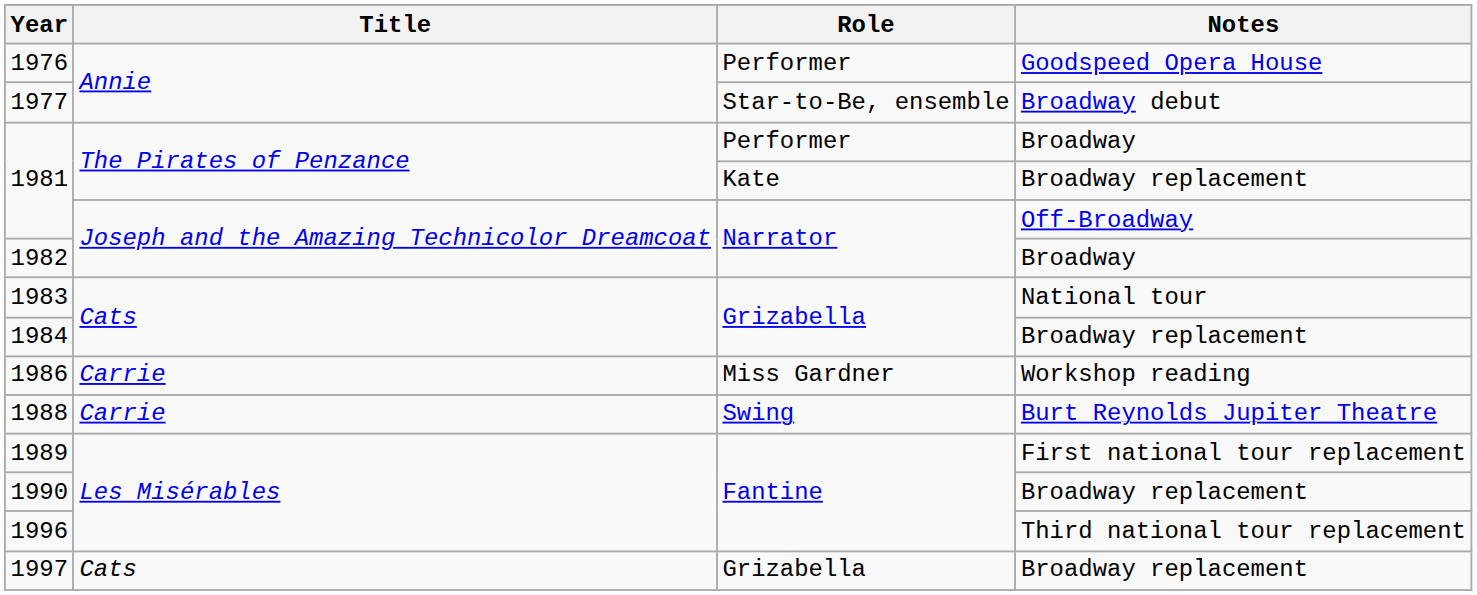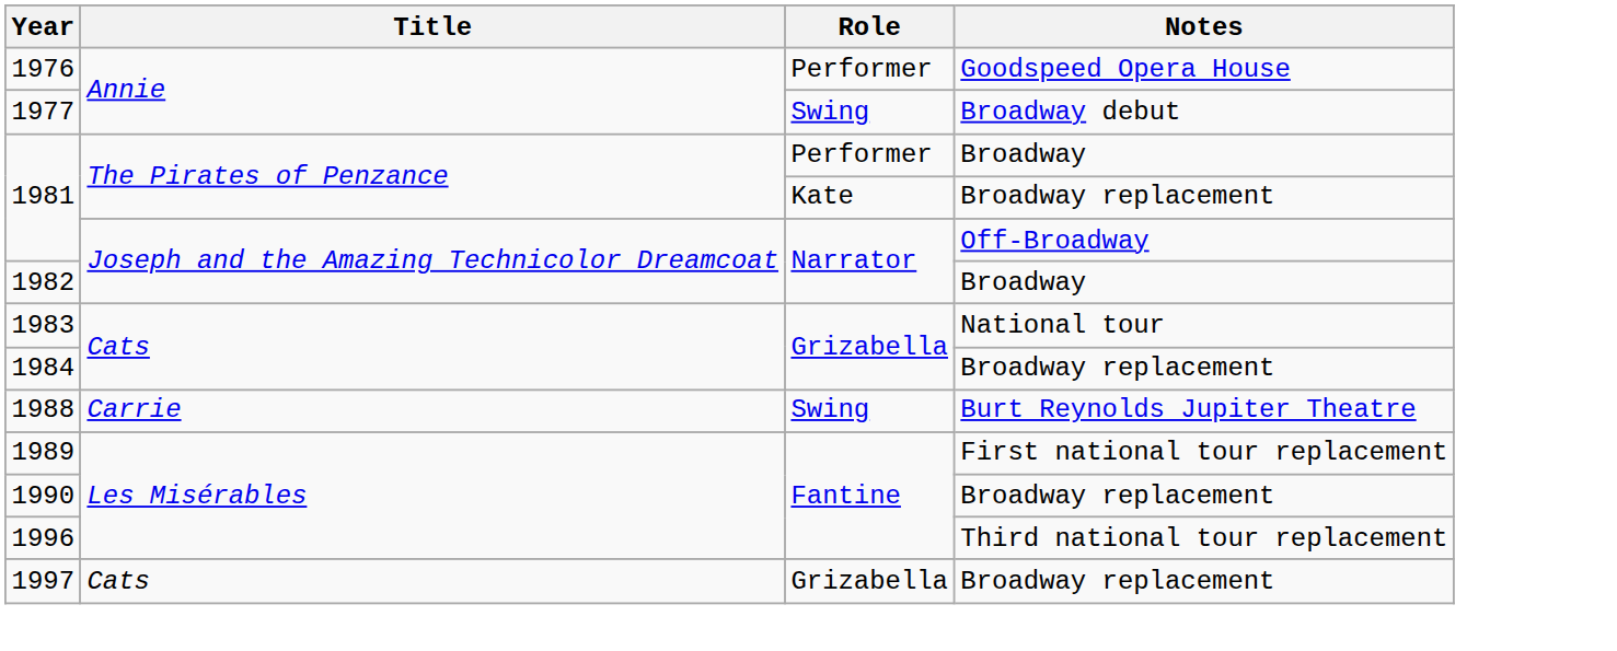 <table class="wikitable">
 <tr>
 <th>Year</th>
 <th>Title</th>
 <th>Role</th>
 <th>Notes</th>
 </tr>
 <tr>
 <td>1976</td>
 <td rowspan="2"><em><a href='#'>Annie</a></em></td>
 <td>Performer</td>
 <td><a href='#'>Goodspeed Opera House</a></td>
 </tr>
 <tr>
 <td>1977</td>
-<td>Star-to-Be, ensemble</td>
+<td><a href='#'>Swing</a></td>
 <td><a href='#'>Broadway</a> debut</td>
 </tr>
 <tr>
 <td rowspan="3">1981</td>
 <td rowspan="2"><em><a href='#'>The Pirates of Penzance</a></em></td>
 <td>Performer</td>
 <td>Broadway</td>
 </tr>
 <tr>
 <td>Kate</td>
 <td>Broadway replacement</td>
 </tr>
 <tr>
 <td rowspan="2"><em><a href='#'>Joseph and the Amazing Technicolor Dreamcoat</a></em></td>
 <td rowspan="2"><a href='#'>Narrator</a></td>
 <td><a href='#'>Off-Broadway</a></td>
 </tr>
 <tr>
 <td>1982</td>
 <td>Broadway</td>
 </tr>
 <tr>
 <td>1983</td>
 <td rowspan="2"><em><a href='#'>Cats</a></em></td>
 <td rowspan="2"><a href='#'>Grizabella</a></td>
 <td>National tour</td>
 </tr>
 <tr>
 <td>1984</td>
 <td>Broadway replacement</td>
 </tr>
 <tr>
-<td>1986</td>
-<td><a href='#'><em>Carrie</em></a></td>
-<td>Miss Gardner</td>
-<td>Workshop reading</td>
-</tr>
-<tr>
 <td>1988</td>
 <td><a href='#'><em>Carrie</em></a></td>
 <td><a href='#'>Swing</a></td>
 <td><a href='#'>Burt Reynolds Jupiter Theatre</a></td>
 </tr>
 <tr>
 <td>1989</td>
 <td rowspan="3"><a href='#'><em>Les Misérables</em></a></td>
 <td rowspan="3"><a href='#'>Fantine</a></td>
 <td>First national tour replacement</td>
 </tr>
 <tr>
 <td>1990</td>
 <td>Broadway replacement</td>
 </tr>
 <tr>
 <td>1996</td>
 <td>Third national tour replacement</td>
 </tr>
 <tr>
 <td>1997</td>
 <td><em>Cats</em></td>
 <td>Grizabella</td>
 <td>Broadway replacement</td>
 </tr>
 </table>
